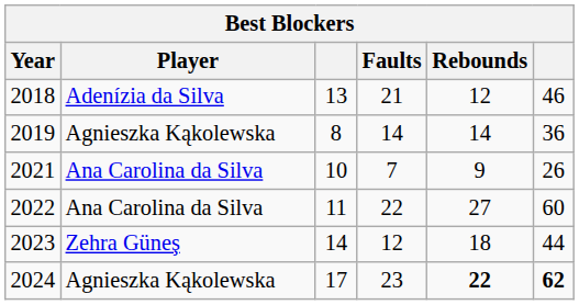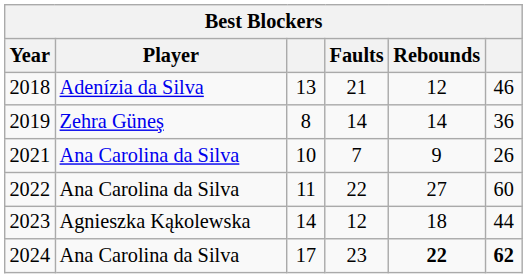 <table class="wikitable sortable" style=font-size:90%>
 <tr>
 <th colspan=7>Best Blockers</th>
 </tr>
 <tr>
 <th width=20>Year</th>
 <th width=158>Player</th>
 <th width=20></th>
 <th width=20>Faults</th>
 <th width=20>Rebounds</th>
 <th width=20></th>
 </tr>
 <tr>
 <td>2018</td>
 <td> <a href='#'>Adenízia da Silva</a></td>
 <td align=center>13</td>
 <td align=center>21</td>
 <td align=center>12</td>
 <td align=center>46</td>
 </tr>
 <tr>
 <td>2019</td>
-<td> Agnieszka Kąkolewska</td>
+<td> <a href='#'>Zehra Güneş</a></td>
 <td align=center>8</td>
 <td align=center>14</td>
 <td align=center>14</td>
 <td align=center>36</td>
 </tr>
 <tr>
 <td>2021</td>
 <td> <a href='#'>Ana Carolina da Silva</a></td>
 <td align=center>10</td>
 <td align=center>7</td>
 <td align=center>9</td>
 <td align=center>26</td>
 </tr>
 <tr>
 <td>2022</td>
 <td> Ana Carolina da Silva</td>
 <td align=center>11</td>
 <td align=center>22</td>
 <td align=center>27</td>
 <td align=center>60</td>
 </tr>
 <tr>
 <td>2023</td>
-<td> <a href='#'>Zehra Güneş</a></td>
+<td> Agnieszka Kąkolewska</td>
 <td align=center>14</td>
 <td align=center>12</td>
 <td align=center>18</td>
 <td align=center>44</td>
 </tr>
 <tr>
 <td>2024</td>
-<td> Agnieszka Kąkolewska</td>
+<td> Ana Carolina da Silva</td>
 <td align=center>17</td>
 <td align=center>23</td>
 <td align=center><strong>22</strong></td>
 <td align=center><strong>62</strong></td>
 </tr>
 </table>
